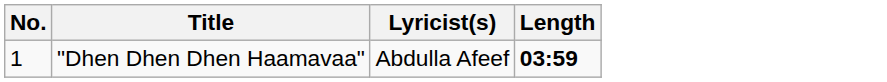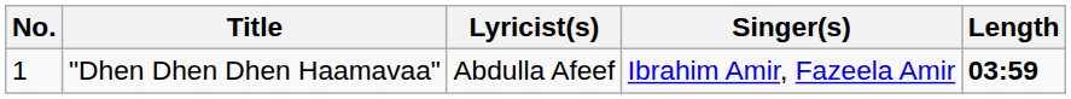 <table class="wikitable">
 <tr>
 <th>No.</th>
 <th>Title</th>
 <th>Lyricist(s)</th>
+<th>Singer(s)</th>
 <th>Length</th>
 </tr>
 <tr>
 <td>1</td>
 <td>"Dhen Dhen Dhen Haamavaa"</td>
 <td>Abdulla Afeef</td>
+<td><a href='#'>Ibrahim Amir</a>, <a href='#'>Fazeela Amir</a></td>
 <td><strong>03:59</strong></td>
 </tr>
 </table>
